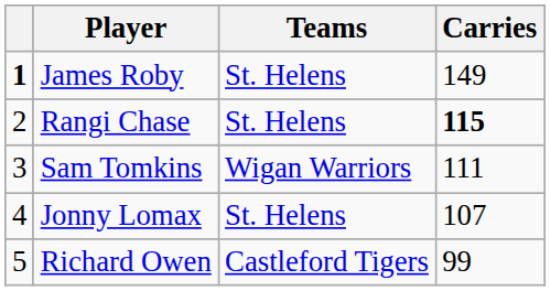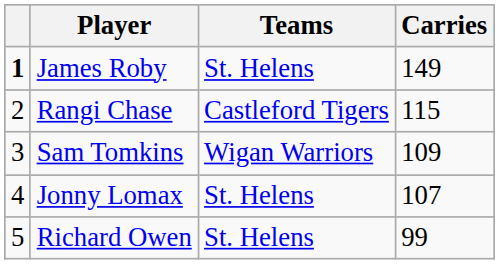 <table class="wikitable">
 <tr>
 <th></th>
 <th>Player</th>
 <th>Teams</th>
 <th>Carries</th>
 </tr>
 <tr>
 <td><strong>1</strong></td>
 <td><a href='#'>James Roby</a></td>
 <td><a href='#'>St. Helens</a></td>
 <td>149</td>
 </tr>
 <tr>
 <td>2</td>
 <td><a href='#'>Rangi Chase</a></td>
-<td><a href='#'>St. Helens</a></td>
-<td><strong>115</strong></td>
+<td><a href='#'>Castleford Tigers</a></td>
+<td>115</td>
 </tr>
 <tr>
 <td>3</td>
 <td><a href='#'>Sam Tomkins</a></td>
 <td><a href='#'>Wigan Warriors</a></td>
-<td>111</td>
+<td>109</td>
 </tr>
 <tr>
 <td>4</td>
 <td><a href='#'>Jonny Lomax</a></td>
 <td><a href='#'>St. Helens</a></td>
 <td>107</td>
 </tr>
 <tr>
 <td>5</td>
 <td><a href='#'>Richard Owen</a></td>
-<td><a href='#'>Castleford Tigers</a></td>
+<td><a href='#'>St. Helens</a></td>
 <td>99</td>
 </tr>
 </table>
